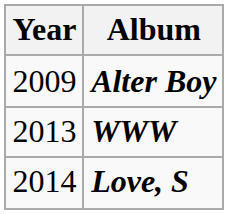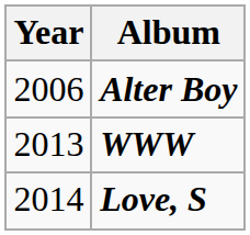 <table class="wikitable">
 <tr>
 <th rowspan="1">Year</th>
 <th rowspan="1">Album</th>
 </tr>
 <tr>
-<td>2009</td>
+<td>2006</td>
 <td><strong><em>Alter Boy</em></strong></td>
 </tr>
 <tr>
 <td>2013</td>
 <td><strong><em>WWW</em></strong></td>
 </tr>
 <tr>
 <td>2014</td>
 <td><strong><em>Love, S</em></strong></td>
 </tr>
 </table>
